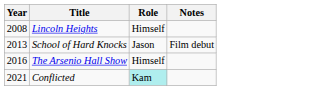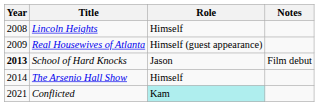 <table class="wikitable sortable">
 <tr>
 <th>Year</th>
 <th>Title</th>
 <th>Role</th>
 <th>Notes</th>
 </tr>
 <tr>
 <td>2008</td>
 <td><em><a href='#'>Lincoln Heights</a></em></td>
 <td>Himself</td>
 <td></td>
 </tr>
 <tr>
-<td>2013</td>
+<td>2009</td>
+<td><em><a href='#'>Real Housewives of Atlanta</a></em></td>
+<td>Himself (guest appearance)</td>
+<td></td>
+</tr>
+<tr>
+<td><strong>2013</strong></td>
 <td><em>School of Hard Knocks</em></td>
 <td>Jason</td>
 <td>Film debut</td>
 </tr>
 <tr>
-<td>2016</td>
+<td>2014</td>
 <td><em><a href='#'>The Arsenio Hall Show</a></em></td>
 <td>Himself</td>
 <td></td>
 </tr>
 <tr>
 <td>2021</td>
 <td><em>Conflicted</em></td>
 <td style="background: paleturquoise;">Kam</td>
 <td></td>
 </tr>
 </table>
